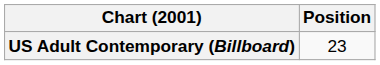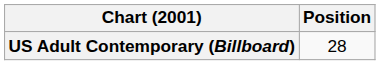 <table class="wikitable plainrowheaders" style="text-align:center">
 <tr>
 <th scope="col">Chart (2001)</th>
 <th scope="col">Position</th>
 </tr>
 <tr>
 <th scope="row">US Adult Contemporary (<em>Billboard</em>)</th>
-<td>23</td>
+<td>28</td>
 </tr>
 </table>
